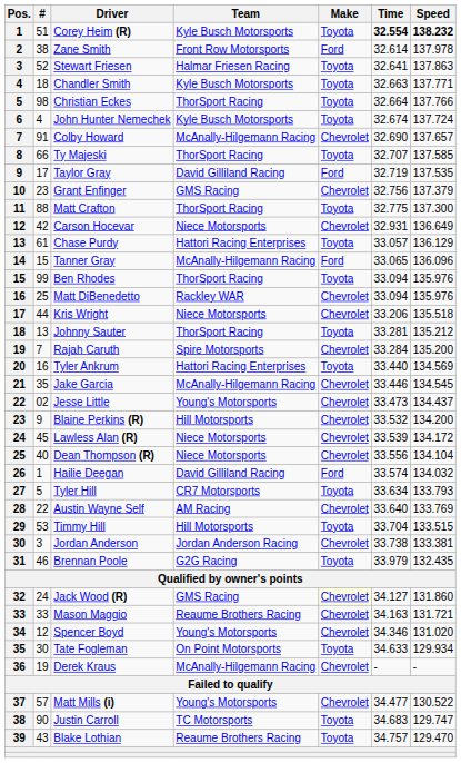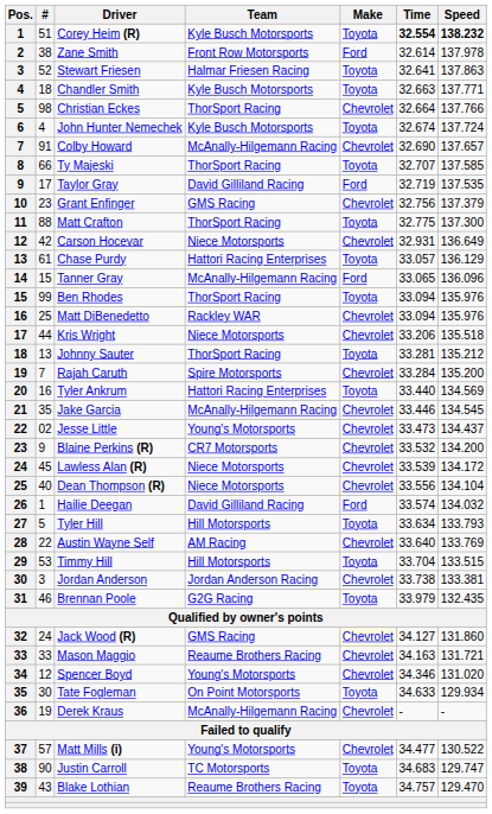 <table class="wikitable" style="font-size:95%">
 <tr>
 <th>Pos.</th>
 <th>#</th>
 <th>Driver</th>
 <th>Team</th>
 <th>Make</th>
 <th>Time</th>
 <th>Speed</th>
 </tr>
 <tr>
 <th>1</th>
 <td>51</td>
 <td><a href='#'>Corey Heim</a> <strong>(R)</strong></td>
 <td><a href='#'>Kyle Busch Motorsports</a></td>
 <td><a href='#'>Toyota</a></td>
 <td><strong>32.554</strong></td>
 <td><strong>138.232</strong></td>
 </tr>
 <tr>
 <th>2</th>
 <td>38</td>
 <td><a href='#'>Zane Smith</a></td>
 <td><a href='#'>Front Row Motorsports</a></td>
 <td><a href='#'>Ford</a></td>
 <td>32.614</td>
 <td>137.978</td>
 </tr>
 <tr>
 <th>3</th>
 <td>52</td>
 <td><a href='#'>Stewart Friesen</a></td>
 <td><a href='#'>Halmar Friesen Racing</a></td>
 <td><a href='#'>Toyota</a></td>
 <td>32.641</td>
 <td>137.863</td>
 </tr>
 <tr>
 <th>4</th>
 <td>18</td>
 <td><a href='#'>Chandler Smith</a></td>
 <td><a href='#'>Kyle Busch Motorsports</a></td>
 <td><a href='#'>Toyota</a></td>
 <td>32.663</td>
 <td>137.771</td>
 </tr>
 <tr>
 <th>5</th>
 <td>98</td>
 <td><a href='#'>Christian Eckes</a></td>
 <td><a href='#'>ThorSport Racing</a></td>
-<td><a href='#'>Toyota</a></td>
+<td><a href='#'>Chevrolet</a></td>
 <td>32.664</td>
 <td>137.766</td>
 </tr>
 <tr>
 <th>6</th>
 <td>4</td>
 <td><a href='#'>John Hunter Nemechek</a></td>
 <td><a href='#'>Kyle Busch Motorsports</a></td>
 <td><a href='#'>Toyota</a></td>
 <td>32.674</td>
 <td>137.724</td>
 </tr>
 <tr>
 <th>7</th>
 <td>91</td>
 <td><a href='#'>Colby Howard</a></td>
 <td><a href='#'>McAnally-Hilgemann Racing</a></td>
 <td><a href='#'>Chevrolet</a></td>
 <td>32.690</td>
 <td>137.657</td>
 </tr>
 <tr>
 <th>8</th>
 <td>66</td>
 <td><a href='#'>Ty Majeski</a></td>
 <td><a href='#'>ThorSport Racing</a></td>
 <td><a href='#'>Toyota</a></td>
 <td>32.707</td>
 <td>137.585</td>
 </tr>
 <tr>
 <th>9</th>
 <td>17</td>
 <td><a href='#'>Taylor Gray</a></td>
 <td><a href='#'>David Gilliland Racing</a></td>
 <td><a href='#'>Ford</a></td>
 <td>32.719</td>
 <td>137.535</td>
 </tr>
 <tr>
 <th>10</th>
 <td>23</td>
 <td><a href='#'>Grant Enfinger</a></td>
 <td><a href='#'>GMS Racing</a></td>
 <td><a href='#'>Chevrolet</a></td>
 <td>32.756</td>
 <td>137.379</td>
 </tr>
 <tr>
 <th>11</th>
 <td>88</td>
 <td><a href='#'>Matt Crafton</a></td>
 <td><a href='#'>ThorSport Racing</a></td>
 <td><a href='#'>Toyota</a></td>
 <td>32.775</td>
 <td>137.300</td>
 </tr>
 <tr>
 <th>12</th>
 <td>42</td>
 <td><a href='#'>Carson Hocevar</a></td>
 <td><a href='#'>Niece Motorsports</a></td>
 <td><a href='#'>Chevrolet</a></td>
 <td>32.931</td>
 <td>136.649</td>
 </tr>
 <tr>
 <th>13</th>
 <td>61</td>
 <td><a href='#'>Chase Purdy</a></td>
 <td><a href='#'>Hattori Racing Enterprises</a></td>
 <td><a href='#'>Toyota</a></td>
 <td>33.057</td>
 <td>136.129</td>
 </tr>
 <tr>
 <th>14</th>
 <td>15</td>
 <td><a href='#'>Tanner Gray</a></td>
 <td><a href='#'>McAnally-Hilgemann Racing</a></td>
 <td><a href='#'>Ford</a></td>
 <td>33.065</td>
 <td>136.096</td>
 </tr>
 <tr>
 <th>15</th>
 <td>99</td>
 <td><a href='#'>Ben Rhodes</a></td>
 <td><a href='#'>ThorSport Racing</a></td>
 <td><a href='#'>Toyota</a></td>
 <td>33.094</td>
 <td>135.976</td>
 </tr>
 <tr>
 <th>16</th>
 <td>25</td>
 <td><a href='#'>Matt DiBenedetto</a></td>
 <td><a href='#'>Rackley WAR</a></td>
 <td><a href='#'>Chevrolet</a></td>
 <td>33.094</td>
 <td>135.976</td>
 </tr>
 <tr>
 <th>17</th>
 <td>44</td>
 <td><a href='#'>Kris Wright</a></td>
 <td><a href='#'>Niece Motorsports</a></td>
 <td><a href='#'>Chevrolet</a></td>
 <td>33.206</td>
 <td>135.518</td>
 </tr>
 <tr>
 <th>18</th>
 <td>13</td>
 <td><a href='#'>Johnny Sauter</a></td>
 <td><a href='#'>ThorSport Racing</a></td>
 <td><a href='#'>Toyota</a></td>
 <td>33.281</td>
 <td>135.212</td>
 </tr>
 <tr>
 <th>19</th>
 <td>7</td>
 <td><a href='#'>Rajah Caruth</a></td>
 <td><a href='#'>Spire Motorsports</a></td>
 <td><a href='#'>Chevrolet</a></td>
 <td>33.284</td>
 <td>135.200</td>
 </tr>
 <tr>
 <th>20</th>
 <td>16</td>
 <td><a href='#'>Tyler Ankrum</a></td>
 <td><a href='#'>Hattori Racing Enterprises</a></td>
 <td><a href='#'>Toyota</a></td>
 <td>33.440</td>
 <td>134.569</td>
 </tr>
 <tr>
 <th>21</th>
 <td>35</td>
 <td><a href='#'>Jake Garcia</a></td>
 <td><a href='#'>McAnally-Hilgemann Racing</a></td>
 <td><a href='#'>Chevrolet</a></td>
 <td>33.446</td>
 <td>134.545</td>
 </tr>
 <tr>
 <th>22</th>
 <td>02</td>
 <td><a href='#'>Jesse Little</a></td>
 <td><a href='#'>Young's Motorsports</a></td>
 <td><a href='#'>Chevrolet</a></td>
 <td>33.473</td>
 <td>134.437</td>
 </tr>
 <tr>
 <th>23</th>
 <td>9</td>
 <td><a href='#'>Blaine Perkins</a> <strong>(R)</strong></td>
-<td><a href='#'>Hill Motorsports</a></td>
+<td><a href='#'>CR7 Motorsports</a></td>
 <td><a href='#'>Chevrolet</a></td>
 <td>33.532</td>
 <td>134.200</td>
 </tr>
 <tr>
 <th>24</th>
 <td>45</td>
 <td><a href='#'>Lawless Alan</a> <strong>(R)</strong></td>
 <td><a href='#'>Niece Motorsports</a></td>
 <td><a href='#'>Chevrolet</a></td>
 <td>33.539</td>
 <td>134.172</td>
 </tr>
 <tr>
 <th>25</th>
 <td>40</td>
 <td><a href='#'>Dean Thompson</a> <strong>(R)</strong></td>
 <td><a href='#'>Niece Motorsports</a></td>
 <td><a href='#'>Chevrolet</a></td>
 <td>33.556</td>
 <td>134.104</td>
 </tr>
 <tr>
 <th>26</th>
 <td>1</td>
 <td><a href='#'>Hailie Deegan</a></td>
 <td><a href='#'>David Gilliland Racing</a></td>
 <td><a href='#'>Ford</a></td>
 <td>33.574</td>
 <td>134.032</td>
 </tr>
 <tr>
 <th>27</th>
 <td>5</td>
 <td><a href='#'>Tyler Hill</a></td>
-<td><a href='#'>CR7 Motorsports</a></td>
+<td><a href='#'>Hill Motorsports</a></td>
 <td><a href='#'>Toyota</a></td>
 <td>33.634</td>
 <td>133.793</td>
 </tr>
 <tr>
 <th>28</th>
 <td>22</td>
 <td><a href='#'>Austin Wayne Self</a></td>
 <td><a href='#'>AM Racing</a></td>
 <td><a href='#'>Chevrolet</a></td>
 <td>33.640</td>
 <td>133.769</td>
 </tr>
 <tr>
 <th>29</th>
 <td>53</td>
 <td><a href='#'>Timmy Hill</a></td>
 <td><a href='#'>Hill Motorsports</a></td>
 <td><a href='#'>Toyota</a></td>
 <td>33.704</td>
 <td>133.515</td>
 </tr>
 <tr>
 <th>30</th>
 <td>3</td>
 <td><a href='#'>Jordan Anderson</a></td>
 <td><a href='#'>Jordan Anderson Racing</a></td>
 <td><a href='#'>Chevrolet</a></td>
 <td>33.738</td>
 <td>133.381</td>
 </tr>
 <tr>
 <th>31</th>
 <td>46</td>
 <td><a href='#'>Brennan Poole</a></td>
 <td><a href='#'>G2G Racing</a></td>
 <td><a href='#'>Toyota</a></td>
 <td>33.979</td>
 <td>132.435</td>
 </tr>
 <tr>
 <th colspan="7">Qualified by owner's points</th>
 </tr>
 <tr>
 <th>32</th>
 <td>24</td>
 <td><a href='#'>Jack Wood</a> <strong>(R)</strong></td>
 <td><a href='#'>GMS Racing</a></td>
 <td style="background: lightyellow;"><a href='#'>Chevrolet</a></td>
 <td>34.127</td>
 <td>131.860</td>
 </tr>
 <tr>
 <th>33</th>
 <td>33</td>
 <td><a href='#'>Mason Maggio</a></td>
 <td><a href='#'>Reaume Brothers Racing</a></td>
 <td><a href='#'>Chevrolet</a></td>
 <td>34.163</td>
 <td>131.721</td>
 </tr>
 <tr>
 <th>34</th>
 <td>12</td>
 <td><a href='#'>Spencer Boyd</a></td>
 <td><a href='#'>Young's Motorsports</a></td>
 <td><a href='#'>Chevrolet</a></td>
 <td>34.346</td>
 <td>131.020</td>
 </tr>
 <tr>
 <th>35</th>
 <td>30</td>
 <td><a href='#'>Tate Fogleman</a></td>
 <td><a href='#'>On Point Motorsports</a></td>
 <td><a href='#'>Toyota</a></td>
 <td>34.633</td>
 <td>129.934</td>
 </tr>
 <tr>
 <th>36</th>
 <td>19</td>
 <td><a href='#'>Derek Kraus</a></td>
 <td><a href='#'>McAnally-Hilgemann Racing</a></td>
 <td><a href='#'>Chevrolet</a></td>
 <td>-</td>
 <td>-</td>
 </tr>
 <tr>
 <th colspan="7">Failed to qualify</th>
 </tr>
 <tr>
 <th>37</th>
 <td>57</td>
 <td><a href='#'>Matt Mills</a> <strong>(i)</strong></td>
 <td><a href='#'>Young's Motorsports</a></td>
 <td><a href='#'>Chevrolet</a></td>
 <td>34.477</td>
 <td>130.522</td>
 </tr>
 <tr>
 <th>38</th>
 <td>90</td>
 <td><a href='#'>Justin Carroll</a></td>
 <td><a href='#'>TC Motorsports</a></td>
 <td><a href='#'>Toyota</a></td>
 <td>34.683</td>
 <td>129.747</td>
 </tr>
 <tr>
 <th>39</th>
 <td>43</td>
 <td><a href='#'>Blake Lothian</a></td>
 <td><a href='#'>Reaume Brothers Racing</a></td>
 <td><a href='#'>Toyota</a></td>
 <td>34.757</td>
 <td>129.470</td>
 </tr>
 <tr>
 <th colspan="7"></th>
 </tr>
 <tr>
 <th colspan="7"></th>
 </tr>
 </table>
